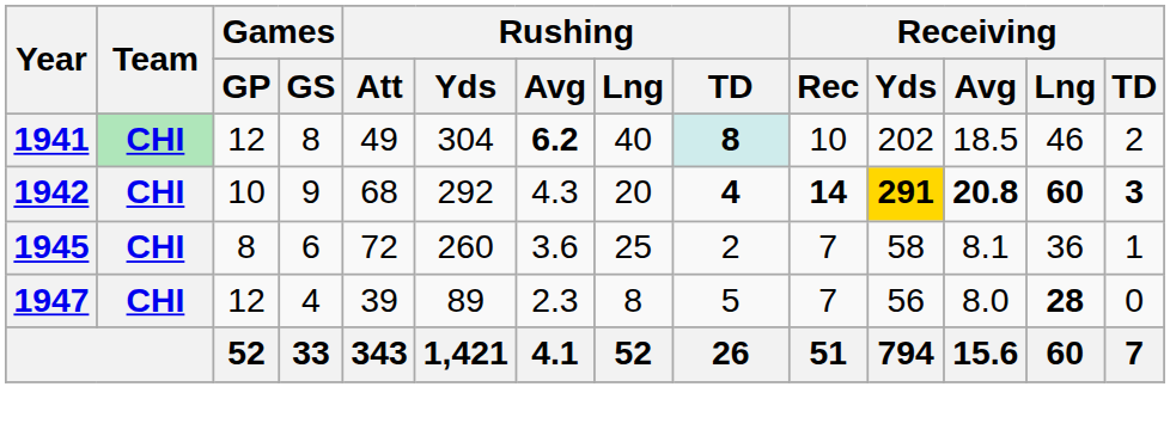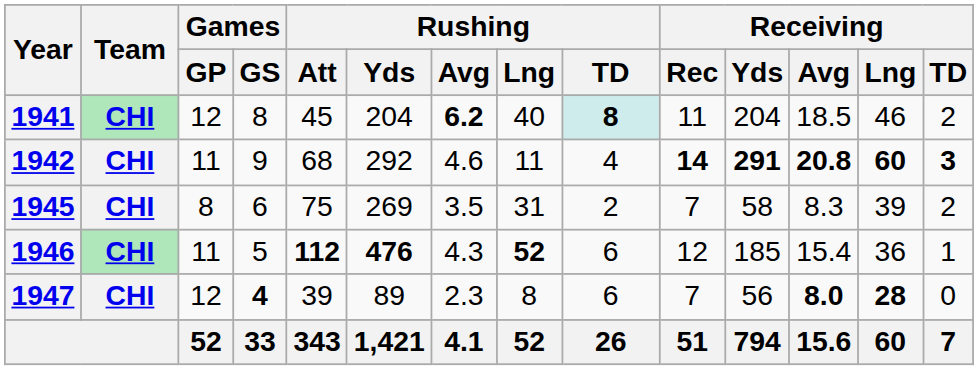 <table class="wikitable" style="text-align:center;">
 <tr>
 <th rowspan="2">Year</th>
 <th rowspan="2">Team</th>
 <th colspan="2">Games</th>
 <th colspan="5">Rushing</th>
 <th colspan="5">Receiving</th>
 </tr>
 <tr>
 <th>GP</th>
 <th>GS</th>
 <th>Att</th>
 <th>Yds</th>
 <th>Avg</th>
 <th>Lng</th>
 <th>TD</th>
 <th>Rec</th>
 <th>Yds</th>
 <th>Avg</th>
 <th>Lng</th>
 <th>TD</th>
 </tr>
 <tr>
 <th><a href='#'>1941</a></th>
 <th style="background:#afe6ba; width:3em;"><a href='#'>CHI</a></th>
 <td>12</td>
 <td>8</td>
-<td>49</td>
-<td>304</td>
+<td>45</td>
+<td>204</td>
 <td><strong>6.2</strong></td>
 <td>40</td>
 <td style="background:#cfecec; width:3em;"><strong>8</strong></td>
-<td>10</td>
-<td>202</td>
+<td>11</td>
+<td>204</td>
 <td>18.5</td>
 <td>46</td>
 <td>2</td>
 </tr>
 <tr>
 <th><a href='#'>1942</a></th>
 <th><a href='#'>CHI</a></th>
-<td>10</td>
+<td>11</td>
 <td>9</td>
 <td>68</td>
 <td>292</td>
-<td>4.3</td>
-<td>20</td>
-<td><strong>4</strong></td>
+<td>4.6</td>
+<td>11</td>
+<td>4</td>
 <td><strong>14</strong></td>
-<td style="background: gold;"><strong>291</strong></td>
+<td><strong>291</strong></td>
 <td><strong>20.8</strong></td>
 <td><strong>60</strong></td>
 <td><strong>3</strong></td>
 </tr>
 <tr>
 <th><a href='#'>1945</a></th>
 <th><a href='#'>CHI</a></th>
 <td>8</td>
 <td>6</td>
-<td>72</td>
-<td>260</td>
-<td>3.6</td>
-<td>25</td>
+<td>75</td>
+<td>269</td>
+<td>3.5</td>
+<td>31</td>
 <td>2</td>
 <td>7</td>
 <td>58</td>
-<td>8.1</td>
+<td>8.3</td>
+<td>39</td>
+<td>2</td>
+</tr>
+<tr>
+<th><a href='#'>1946</a></th>
+<th style="background:#afe6ba; width:3em;"><a href='#'>CHI</a></th>
+<td>11</td>
+<td>5</td>
+<td><strong>112</strong></td>
+<td><strong>476</strong></td>
+<td>4.3</td>
+<td><strong>52</strong></td>
+<td>6</td>
+<td>12</td>
+<td>185</td>
+<td>15.4</td>
 <td>36</td>
 <td>1</td>
 </tr>
 <tr>
 <th><a href='#'>1947</a></th>
 <th><a href='#'>CHI</a></th>
 <td>12</td>
-<td>4</td>
+<td><strong>4</strong></td>
 <td>39</td>
 <td>89</td>
 <td>2.3</td>
 <td>8</td>
-<td>5</td>
+<td>6</td>
 <td>7</td>
 <td>56</td>
-<td>8.0</td>
+<td><strong>8.0</strong></td>
 <td><strong>28</strong></td>
 <td>0</td>
 </tr>
 <tr>
 <th colspan="2"></th>
 <th>52</th>
 <th>33</th>
 <th>343</th>
 <th>1,421</th>
 <th>4.1</th>
 <th>52</th>
 <th>26</th>
 <th>51</th>
 <th>794</th>
 <th>15.6</th>
 <th>60</th>
 <th>7</th>
 </tr>
 </table>
